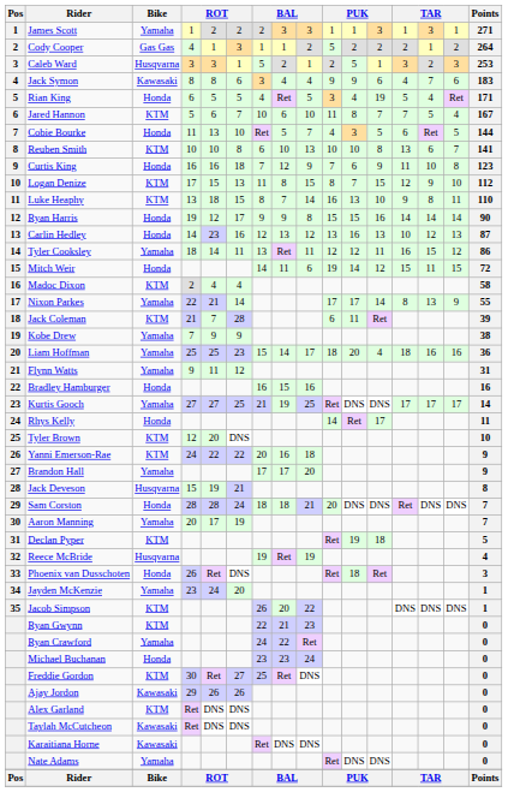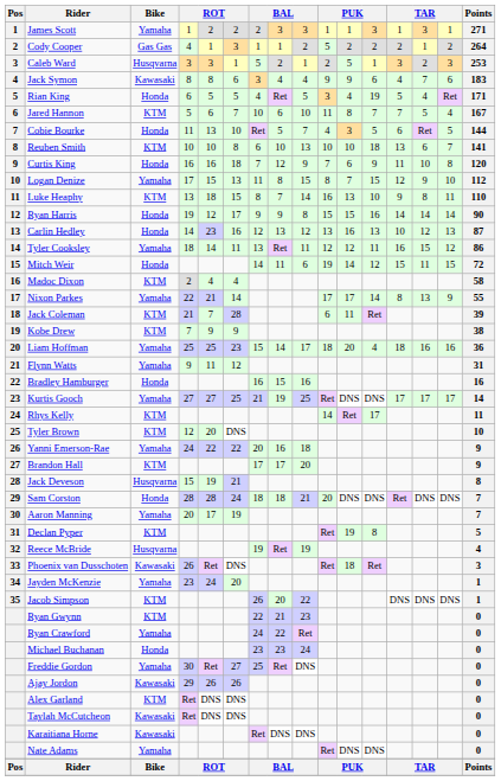 <table class="wikitable" style="font-size: 80%; text-align:center">
 <tr valign="top">
 <th valign="middle">Pos</th>
 <th valign="middle">Rider</th>
 <th valign="middle">Bike</th>
 <th colspan=3><a href='#'>ROT</a></th>
 <th colspan=3><a href='#'>BAL</a></th>
 <th colspan=3><a href='#'>PUK</a></th>
 <th colspan=3><a href='#'>TAR</a></th>
 <th valign="middle">Points</th>
 </tr>
 <tr>
 <th>1</th>
 <td align=left> <a href='#'>James Scott</a></td>
 <td><a href='#'>Yamaha</a></td>
 <td style="background:#ffffbf;">1</td>
 <td style="background:#dfdfdf;">2</td>
 <td style="background:#dfdfdf;">2</td>
 <td style="background:#dfdfdf;">2</td>
 <td style="background:#ffdf9f;">3</td>
 <td style="background:#ffdf9f;">3</td>
 <td style="background:#ffffbf;">1</td>
 <td style="background:#ffffbf;">1</td>
 <td style="background:#ffdf9f;">3</td>
 <td style="background:#ffffbf;">1</td>
 <td style="background:#ffdf9f;">3</td>
 <td style="background:#ffffbf;">1</td>
 <th>271</th>
 </tr>
 <tr>
 <th>2</th>
 <td align=left> <a href='#'>Cody Cooper</a></td>
 <td><a href='#'>Gas Gas</a></td>
 <td style="background:#dfffdf;">4</td>
 <td style="background:#ffffbf;">1</td>
 <td style="background:#ffdf9f;">3</td>
 <td style="background:#ffffbf;">1</td>
 <td style="background:#ffffbf;">1</td>
 <td style="background:#dfdfdf;">2</td>
 <td style="background:#dfffdf;">5</td>
 <td style="background:#dfdfdf;">2</td>
 <td style="background:#dfdfdf;">2</td>
 <td style="background:#dfdfdf;">2</td>
 <td style="background:#ffffbf;">1</td>
 <td style="background:#dfdfdf;">2</td>
 <th>264</th>
 </tr>
 <tr>
 <th>3</th>
 <td align=left> <a href='#'>Caleb Ward</a></td>
 <td><a href='#'>Husqvarna</a></td>
 <td style="background:#ffdf9f;">3</td>
 <td style="background:#ffdf9f;">3</td>
 <td style="background:#ffffbf;">1</td>
 <td style="background:#dfffdf;">5</td>
 <td style="background:#dfdfdf;">2</td>
 <td style="background:#ffffbf;">1</td>
 <td style="background:#dfdfdf;">2</td>
 <td style="background:#dfffdf;">5</td>
 <td style="background:#ffffbf;">1</td>
 <td style="background:#ffdf9f;">3</td>
 <td style="background:#dfdfdf;">2</td>
 <td style="background:#ffdf9f;">3</td>
 <th>253</th>
 </tr>
 <tr>
 <th>4</th>
 <td align=left> <a href='#'>Jack Symon</a></td>
 <td><a href='#'>Kawasaki</a></td>
 <td style="background:#dfffdf;">8</td>
 <td style="background:#dfffdf;">8</td>
 <td style="background:#dfffdf;">6</td>
 <td style="background:#ffdf9f;">3</td>
 <td style="background:#dfffdf;">4</td>
 <td style="background:#dfffdf;">4</td>
 <td style="background:#dfffdf;">9</td>
 <td style="background:#dfffdf;">9</td>
 <td style="background:#dfffdf;">6</td>
 <td style="background:#dfffdf;">4</td>
 <td style="background:#dfffdf;">7</td>
 <td style="background:#dfffdf;">6</td>
 <th>183</th>
 </tr>
 <tr>
 <th>5</th>
 <td align=left> <a href='#'>Rian King</a></td>
 <td><a href='#'>Honda</a></td>
 <td style="background:#dfffdf;">6</td>
 <td style="background:#dfffdf;">5</td>
 <td style="background:#dfffdf;">5</td>
 <td style="background:#dfffdf;">4</td>
 <td style="background:#efcfff;">Ret</td>
 <td style="background:#dfffdf;">5</td>
 <td style="background:#ffdf9f;">3</td>
 <td style="background:#dfffdf;">4</td>
 <td style="background:#dfffdf;">19</td>
 <td style="background:#dfffdf;">5</td>
 <td style="background:#dfffdf;">4</td>
 <td style="background:#efcfff;">Ret</td>
 <th>171</th>
 </tr>
 <tr>
 <th>6</th>
 <td align=left> <a href='#'>Jared Hannon</a></td>
 <td><a href='#'>KTM</a></td>
 <td style="background:#dfffdf;">5</td>
 <td style="background:#dfffdf;">6</td>
 <td style="background:#dfffdf;">7</td>
 <td style="background:#dfffdf;">10</td>
 <td style="background:#dfffdf;">6</td>
 <td style="background:#dfffdf;">10</td>
 <td style="background:#dfffdf;">11</td>
 <td style="background:#dfffdf;">8</td>
 <td style="background:#dfffdf;">7</td>
 <td style="background:#dfffdf;">7</td>
 <td style="background:#dfffdf;">5</td>
 <td style="background:#dfffdf;">4</td>
 <th>167</th>
 </tr>
 <tr>
 <th>7</th>
 <td align=left> <a href='#'>Cobie Bourke</a></td>
 <td><a href='#'>Honda</a></td>
 <td style="background:#dfffdf;">11</td>
 <td style="background:#dfffdf;">13</td>
 <td style="background:#dfffdf;">10</td>
 <td style="background:#efcfff;">Ret</td>
 <td style="background:#dfffdf;">5</td>
 <td style="background:#dfffdf;">7</td>
 <td style="background:#dfffdf;">4</td>
 <td style="background:#ffdf9f;">3</td>
 <td style="background:#dfffdf;">5</td>
 <td style="background:#dfffdf;">6</td>
 <td style="background:#efcfff;">Ret</td>
 <td style="background:#dfffdf;">5</td>
 <th>144</th>
 </tr>
 <tr>
 <th>8</th>
 <td align=left> <a href='#'>Reuben Smith</a></td>
 <td><a href='#'>KTM</a></td>
 <td style="background:#dfffdf;">10</td>
 <td style="background:#dfffdf;">10</td>
 <td style="background:#dfffdf;">8</td>
 <td style="background:#dfffdf;">6</td>
 <td style="background:#dfffdf;">10</td>
 <td style="background:#dfffdf;">13</td>
 <td style="background:#dfffdf;">10</td>
 <td style="background:#dfffdf;">10</td>
-<td style="background:#dfffdf;">8</td>
+<td style="background:#dfffdf;">18</td>
 <td style="background:#dfffdf;">13</td>
 <td style="background:#dfffdf;">6</td>
 <td style="background:#dfffdf;">7</td>
 <th>141</th>
 </tr>
 <tr>
 <th>9</th>
 <td align=left> <a href='#'>Curtis King</a></td>
 <td><a href='#'>Honda</a></td>
 <td style="background:#dfffdf;">16</td>
 <td style="background:#dfffdf;">16</td>
 <td style="background:#dfffdf;">18</td>
 <td style="background:#dfffdf;">7</td>
 <td style="background:#dfffdf;">12</td>
 <td style="background:#dfffdf;">9</td>
 <td style="background:#dfffdf;">7</td>
 <td style="background:#dfffdf;">6</td>
 <td style="background:#dfffdf;">9</td>
 <td style="background:#dfffdf;">11</td>
 <td style="background:#dfffdf;">10</td>
 <td style="background:#dfffdf;">8</td>
-<th>123</th>
+<th>120</th>
 </tr>
 <tr>
 <th>10</th>
 <td align=left> <a href='#'>Logan Denize</a></td>
-<td><a href='#'>KTM</a></td>
+<td><a href='#'>Yamaha</a></td>
 <td style="background:#dfffdf;">17</td>
 <td style="background:#dfffdf;">15</td>
 <td style="background:#dfffdf;">13</td>
 <td style="background:#dfffdf;">11</td>
 <td style="background:#dfffdf;">8</td>
 <td style="background:#dfffdf;">15</td>
 <td style="background:#dfffdf;">8</td>
 <td style="background:#dfffdf;">7</td>
 <td style="background:#dfffdf;">15</td>
 <td style="background:#dfffdf;">12</td>
 <td style="background:#dfffdf;">9</td>
 <td style="background:#dfffdf;">10</td>
 <th>112</th>
 </tr>
 <tr>
 <th>11</th>
 <td align=left> <a href='#'>Luke Heaphy</a></td>
 <td><a href='#'>KTM</a></td>
 <td style="background:#dfffdf;">13</td>
 <td style="background:#dfffdf;">18</td>
 <td style="background:#dfffdf;">15</td>
 <td style="background:#dfffdf;">8</td>
 <td style="background:#dfffdf;">7</td>
 <td style="background:#dfffdf;">14</td>
 <td style="background:#dfffdf;">16</td>
 <td style="background:#dfffdf;">13</td>
 <td style="background:#dfffdf;">10</td>
 <td style="background:#dfffdf;">9</td>
 <td style="background:#dfffdf;">8</td>
 <td style="background:#dfffdf;">11</td>
 <th>110</th>
 </tr>
 <tr>
 <th>12</th>
 <td align=left> <a href='#'>Ryan Harris</a></td>
 <td><a href='#'>Honda</a></td>
 <td style="background:#dfffdf;">19</td>
 <td style="background:#dfffdf;">12</td>
 <td style="background:#dfffdf;">17</td>
 <td style="background:#dfffdf;">9</td>
 <td style="background:#dfffdf;">9</td>
 <td style="background:#dfffdf;">8</td>
 <td style="background:#dfffdf;">15</td>
 <td style="background:#dfffdf;">15</td>
 <td style="background:#dfffdf;">16</td>
 <td style="background:#dfffdf;">14</td>
 <td style="background:#dfffdf;">14</td>
 <td style="background:#dfffdf;">14</td>
 <th>90</th>
 </tr>
 <tr>
 <th>13</th>
 <td align=left> <a href='#'>Carlin Hedley</a></td>
 <td><a href='#'>Honda</a></td>
 <td style="background:#dfffdf;">14</td>
 <td style="background:#cfcfff;">23</td>
 <td style="background:#dfffdf;">16</td>
 <td style="background:#dfffdf;">12</td>
 <td style="background:#dfffdf;">13</td>
 <td style="background:#dfffdf;">12</td>
 <td style="background:#dfffdf;">13</td>
 <td style="background:#dfffdf;">16</td>
 <td style="background:#dfffdf;">13</td>
 <td style="background:#dfffdf;">10</td>
 <td style="background:#dfffdf;">12</td>
 <td style="background:#dfffdf;">13</td>
 <th>87</th>
 </tr>
 <tr>
 <th>14</th>
 <td align=left> <a href='#'>Tyler Cooksley</a></td>
 <td><a href='#'>Yamaha</a></td>
 <td style="background:#dfffdf;">18</td>
 <td style="background:#dfffdf;">14</td>
 <td style="background:#dfffdf;">11</td>
 <td style="background:#dfffdf;">13</td>
 <td style="background:#efcfff;">Ret</td>
 <td style="background:#dfffdf;">11</td>
 <td style="background:#dfffdf;">12</td>
 <td style="background:#dfffdf;">12</td>
 <td style="background:#dfffdf;">11</td>
 <td style="background:#dfffdf;">16</td>
 <td style="background:#dfffdf;">15</td>
 <td style="background:#dfffdf;">12</td>
 <th>86</th>
 </tr>
 <tr>
 <th>15</th>
 <td align=left> <a href='#'>Mitch Weir</a></td>
 <td><a href='#'>Honda</a></td>
 <td></td>
 <td></td>
 <td></td>
 <td style="background:#dfffdf;">14</td>
 <td style="background:#dfffdf;">11</td>
 <td style="background:#dfffdf;">6</td>
 <td style="background:#dfffdf;">19</td>
 <td style="background:#dfffdf;">14</td>
 <td style="background:#dfffdf;">12</td>
 <td style="background:#dfffdf;">15</td>
 <td style="background:#dfffdf;">11</td>
 <td style="background:#dfffdf;">15</td>
 <th>72</th>
 </tr>
 <tr>
 <th>16</th>
 <td align=left> <a href='#'>Madoc Dixon</a></td>
 <td><a href='#'>KTM</a></td>
 <td style="background:#dfdfdf;">2</td>
 <td style="background:#dfffdf;">4</td>
 <td style="background:#dfffdf;">4</td>
 <td></td>
 <td></td>
 <td></td>
 <td></td>
 <td></td>
 <td></td>
 <td></td>
 <td></td>
 <td></td>
 <th>58</th>
 </tr>
 <tr>
 <th>17</th>
 <td align=left> <a href='#'>Nixon Parkes</a></td>
 <td><a href='#'>Yamaha</a></td>
 <td style="background:#cfcfff;">22</td>
 <td style="background:#cfcfff;">21</td>
 <td style="background:#dfffdf;">14</td>
 <td></td>
 <td></td>
 <td></td>
 <td style="background:#dfffdf;">17</td>
 <td style="background:#dfffdf;">17</td>
 <td style="background:#dfffdf;">14</td>
 <td style="background:#dfffdf;">8</td>
 <td style="background:#dfffdf;">13</td>
 <td style="background:#dfffdf;">9</td>
 <th>55</th>
 </tr>
 <tr>
 <th>18</th>
 <td align=left> <a href='#'>Jack Coleman</a></td>
 <td><a href='#'>KTM</a></td>
 <td style="background:#cfcfff;">21</td>
 <td style="background:#dfffdf;">7</td>
 <td style="background:#cfcfff;">28</td>
 <td></td>
 <td></td>
 <td></td>
 <td style="background:#dfffdf;">6</td>
 <td style="background:#dfffdf;">11</td>
 <td style="background:#efcfff;">Ret</td>
 <td></td>
 <td></td>
 <td></td>
 <th>39</th>
 </tr>
 <tr>
 <th>19</th>
 <td align=left> <a href='#'>Kobe Drew</a></td>
-<td><a href='#'>Yamaha</a></td>
+<td><a href='#'>KTM</a></td>
 <td style="background:#dfffdf;">7</td>
 <td style="background:#dfffdf;">9</td>
 <td style="background:#dfffdf;">9</td>
 <td></td>
 <td></td>
 <td></td>
 <td></td>
 <td></td>
 <td></td>
 <td></td>
 <td></td>
 <td></td>
 <th>38</th>
 </tr>
 <tr>
 <th>20</th>
 <td align=left> <a href='#'>Liam Hoffman</a></td>
 <td><a href='#'>Yamaha</a></td>
 <td style="background:#cfcfff;">25</td>
 <td style="background:#cfcfff;">25</td>
 <td style="background:#cfcfff;">23</td>
 <td style="background:#dfffdf;">15</td>
 <td style="background:#dfffdf;">14</td>
 <td style="background:#dfffdf;">17</td>
 <td style="background:#dfffdf;">18</td>
 <td style="background:#dfffdf;">20</td>
 <td style="background:#dfffdf;">4</td>
 <td style="background:#dfffdf;">18</td>
 <td style="background:#dfffdf;">16</td>
 <td style="background:#dfffdf;">16</td>
 <th>36</th>
 </tr>
 <tr>
 <th>21</th>
 <td align=left> <a href='#'>Flynn Watts</a></td>
 <td><a href='#'>Yamaha</a></td>
 <td style="background:#dfffdf;">9</td>
 <td style="background:#dfffdf;">11</td>
 <td style="background:#dfffdf;">12</td>
 <td></td>
 <td></td>
 <td></td>
 <td></td>
 <td></td>
 <td></td>
 <td></td>
 <td></td>
 <td></td>
 <th>31</th>
 </tr>
 <tr>
 <th>22</th>
 <td align=left> <a href='#'>Bradley Hamburger</a></td>
 <td><a href='#'>Honda</a></td>
 <td></td>
 <td></td>
 <td></td>
 <td style="background:#dfffdf;">16</td>
 <td style="background:#dfffdf;">15</td>
 <td style="background:#dfffdf;">16</td>
 <td></td>
 <td></td>
 <td></td>
 <td></td>
 <td></td>
 <td></td>
 <th>16</th>
 </tr>
 <tr>
 <th>23</th>
 <td align=left> <a href='#'>Kurtis Gooch</a></td>
 <td><a href='#'>Yamaha</a></td>
 <td style="background:#cfcfff;">27</td>
 <td style="background:#cfcfff;">27</td>
 <td style="background:#cfcfff;">25</td>
 <td style="background:#cfcfff;">21</td>
 <td style="background:#dfffdf;">19</td>
 <td style="background:#cfcfff;">25</td>
 <td style="background:#efcfff;">Ret</td>
 <td style="background:#ffffff;">DNS</td>
 <td style="background:#ffffff;">DNS</td>
 <td style="background:#dfffdf;">17</td>
 <td style="background:#dfffdf;">17</td>
 <td style="background:#dfffdf;">17</td>
 <th>14</th>
 </tr>
 <tr>
 <th>24</th>
 <td align=left> <a href='#'>Rhys Kelly</a></td>
-<td><a href='#'>Honda</a></td>
+<td><a href='#'>KTM</a></td>
 <td></td>
 <td></td>
 <td></td>
 <td></td>
 <td></td>
 <td></td>
 <td style="background:#dfffdf;">14</td>
 <td style="background:#efcfff;">Ret</td>
 <td style="background:#dfffdf;">17</td>
 <td></td>
 <td></td>
 <td></td>
 <th>11</th>
 </tr>
 <tr>
 <th>25</th>
 <td align=left> <a href='#'>Tyler Brown</a></td>
 <td><a href='#'>KTM</a></td>
 <td style="background:#dfffdf;">12</td>
 <td style="background:#dfffdf;">20</td>
 <td style="background:#ffffff;">DNS</td>
 <td></td>
 <td></td>
 <td></td>
 <td></td>
 <td></td>
 <td></td>
 <td></td>
 <td></td>
 <td></td>
 <th>10</th>
 </tr>
 <tr>
 <th>26</th>
 <td align=left> <a href='#'>Yanni Emerson-Rae</a></td>
-<td><a href='#'>KTM</a></td>
+<td><a href='#'>Yamaha</a></td>
 <td style="background:#cfcfff;">24</td>
 <td style="background:#cfcfff;">22</td>
 <td style="background:#cfcfff;">22</td>
 <td style="background:#dfffdf;">20</td>
 <td style="background:#dfffdf;">16</td>
 <td style="background:#dfffdf;">18</td>
 <td></td>
 <td></td>
 <td></td>
 <td></td>
 <td></td>
 <td></td>
 <th>9</th>
 </tr>
 <tr>
 <th>27</th>
 <td align=left> <a href='#'>Brandon Hall</a></td>
-<td><a href='#'>Yamaha</a></td>
+<td><a href='#'>KTM</a></td>
 <td></td>
 <td></td>
 <td></td>
 <td style="background:#dfffdf;">17</td>
 <td style="background:#dfffdf;">17</td>
 <td style="background:#dfffdf;">20</td>
 <td></td>
 <td></td>
 <td></td>
 <td></td>
 <td></td>
 <td></td>
 <th>9</th>
 </tr>
 <tr>
 <th>28</th>
 <td align=left> <a href='#'>Jack Deveson</a></td>
 <td><a href='#'>Husqvarna</a></td>
 <td style="background:#dfffdf;">15</td>
 <td style="background:#dfffdf;">19</td>
 <td style="background:#cfcfff;">21</td>
 <td></td>
 <td></td>
 <td></td>
 <td></td>
 <td></td>
 <td></td>
 <td></td>
 <td></td>
 <td></td>
 <th>8</th>
 </tr>
 <tr>
 <th>29</th>
 <td align=left> <a href='#'>Sam Corston</a></td>
 <td><a href='#'>Honda</a></td>
 <td style="background:#cfcfff;">28</td>
 <td style="background:#cfcfff;">28</td>
 <td style="background:#cfcfff;">24</td>
 <td style="background:#dfffdf;">18</td>
 <td style="background:#dfffdf;">18</td>
 <td style="background:#cfcfff;">21</td>
 <td style="background:#dfffdf;">20</td>
 <td style="background:#ffffff;">DNS</td>
 <td style="background:#ffffff;">DNS</td>
 <td style="background:#efcfff;">Ret</td>
 <td style="background:#ffffff;">DNS</td>
 <td style="background:#ffffff;">DNS</td>
 <th>7</th>
 </tr>
 <tr>
 <th>30</th>
 <td align=left> <a href='#'>Aaron Manning</a></td>
 <td><a href='#'>Yamaha</a></td>
 <td style="background:#dfffdf;">20</td>
 <td style="background:#dfffdf;">17</td>
 <td style="background:#dfffdf;">19</td>
 <td></td>
 <td></td>
 <td></td>
 <td></td>
 <td></td>
 <td></td>
 <td></td>
 <td></td>
 <td></td>
 <th>7</th>
 </tr>
 <tr>
 <th>31</th>
 <td align=left> <a href='#'>Declan Pyper</a></td>
 <td><a href='#'>KTM</a></td>
 <td></td>
 <td></td>
 <td></td>
 <td></td>
 <td></td>
 <td></td>
 <td style="background:#efcfff;">Ret</td>
 <td style="background:#dfffdf;">19</td>
-<td style="background:#dfffdf;">18</td>
+<td style="background:#dfffdf;">8</td>
 <td></td>
 <td></td>
 <td></td>
 <th>5</th>
 </tr>
 <tr>
 <th>32</th>
 <td align=left> <a href='#'>Reece McBride</a></td>
 <td><a href='#'>Husqvarna</a></td>
 <td></td>
 <td></td>
 <td></td>
 <td style="background:#dfffdf;">19</td>
 <td style="background:#efcfff;">Ret</td>
 <td style="background:#dfffdf;">19</td>
 <td></td>
 <td></td>
 <td></td>
 <td></td>
 <td></td>
 <td></td>
 <th>4</th>
 </tr>
 <tr>
 <th>33</th>
 <td align=left> <a href='#'>Phoenix van Dusschoten</a></td>
-<td><a href='#'>Honda</a></td>
+<td><a href='#'>Kawasaki</a></td>
 <td style="background:#cfcfff;">26</td>
 <td style="background:#efcfff;">Ret</td>
 <td style="background:#ffffff;">DNS</td>
 <td></td>
 <td></td>
 <td></td>
 <td style="background:#efcfff;">Ret</td>
 <td style="background:#dfffdf;">18</td>
 <td style="background:#efcfff;">Ret</td>
 <td></td>
 <td></td>
 <td></td>
 <th>3</th>
 </tr>
 <tr>
 <th>34</th>
 <td align=left> <a href='#'>Jayden McKenzie</a></td>
 <td><a href='#'>Yamaha</a></td>
 <td style="background:#cfcfff;">23</td>
 <td style="background:#cfcfff;">24</td>
 <td style="background:#dfffdf;">20</td>
 <td></td>
 <td></td>
 <td></td>
 <td></td>
 <td></td>
 <td></td>
 <td></td>
 <td></td>
 <td></td>
 <th>1</th>
 </tr>
 <tr>
 <th>35</th>
 <td align=left> <a href='#'>Jacob Simpson</a></td>
 <td><a href='#'>KTM</a></td>
 <td></td>
 <td></td>
 <td></td>
 <td style="background:#cfcfff;">26</td>
 <td style="background:#dfffdf;">20</td>
 <td style="background:#cfcfff;">22</td>
 <td></td>
 <td></td>
 <td></td>
 <td style="background:#ffffff;">DNS</td>
 <td style="background:#ffffff;">DNS</td>
 <td style="background:#ffffff;">DNS</td>
 <th>1</th>
 </tr>
 <tr>
 <th></th>
 <td align=left> <a href='#'>Ryan Gwynn</a></td>
 <td><a href='#'>KTM</a></td>
 <td></td>
 <td></td>
 <td></td>
 <td style="background:#cfcfff;">22</td>
 <td style="background:#cfcfff;">21</td>
 <td style="background:#cfcfff;">23</td>
 <td></td>
 <td></td>
 <td></td>
 <td></td>
 <td></td>
 <td></td>
 <th>0</th>
 </tr>
 <tr>
 <th></th>
 <td align=left> <a href='#'>Ryan Crawford</a></td>
 <td><a href='#'>Yamaha</a></td>
 <td></td>
 <td></td>
 <td></td>
 <td style="background:#cfcfff;">24</td>
 <td style="background:#cfcfff;">22</td>
 <td style="background:#efcfff;">Ret</td>
 <td></td>
 <td></td>
 <td></td>
 <td></td>
 <td></td>
 <td></td>
 <th>0</th>
 </tr>
 <tr>
 <th></th>
 <td align=left> <a href='#'>Michael Buchanan</a></td>
 <td><a href='#'>Honda</a></td>
 <td></td>
 <td></td>
 <td></td>
 <td style="background:#cfcfff;">23</td>
 <td style="background:#cfcfff;">23</td>
 <td style="background:#cfcfff;">24</td>
 <td></td>
 <td></td>
 <td></td>
 <td></td>
 <td></td>
 <td></td>
 <th>0</th>
 </tr>
 <tr>
 <th></th>
 <td align=left> <a href='#'>Freddie Gordon</a></td>
-<td><a href='#'>KTM</a></td>
+<td><a href='#'>Yamaha</a></td>
 <td style="background:#cfcfff;">30</td>
 <td style="background:#efcfff;">Ret</td>
 <td style="background:#cfcfff;">27</td>
 <td style="background:#cfcfff;">25</td>
 <td style="background:#efcfff;">Ret</td>
 <td style="background:#ffffff;">DNS</td>
 <td></td>
 <td></td>
 <td></td>
 <td></td>
 <td></td>
 <td></td>
 <th>0</th>
 </tr>
 <tr>
 <th></th>
 <td align=left> <a href='#'>Ajay Jordon</a></td>
 <td><a href='#'>Kawasaki</a></td>
 <td style="background:#cfcfff;">29</td>
 <td style="background:#cfcfff;">26</td>
 <td style="background:#cfcfff;">26</td>
 <td></td>
 <td></td>
 <td></td>
 <td></td>
 <td></td>
 <td></td>
 <td></td>
 <td></td>
 <td></td>
 <th>0</th>
 </tr>
 <tr>
 <th></th>
 <td align=left> <a href='#'>Alex Garland</a></td>
 <td><a href='#'>KTM</a></td>
 <td style="background:#efcfff;">Ret</td>
 <td style="background:#ffffff;">DNS</td>
 <td style="background:#ffffff;">DNS</td>
 <td></td>
 <td></td>
 <td></td>
 <td></td>
 <td></td>
 <td></td>
 <td></td>
 <td></td>
 <td></td>
 <th>0</th>
 </tr>
 <tr>
 <th></th>
 <td align=left> <a href='#'>Taylah McCutcheon</a></td>
 <td><a href='#'>Kawasaki</a></td>
 <td style="background:#efcfff;">Ret</td>
 <td style="background:#ffffff;">DNS</td>
 <td style="background:#ffffff;">DNS</td>
 <td></td>
 <td></td>
 <td></td>
 <td></td>
 <td></td>
 <td></td>
 <td></td>
 <td></td>
 <td></td>
 <th>0</th>
 </tr>
 <tr>
 <th></th>
 <td align=left> <a href='#'>Karaitiana Horne</a></td>
 <td><a href='#'>Kawasaki</a></td>
 <td></td>
 <td></td>
 <td></td>
 <td style="background:#efcfff;">Ret</td>
 <td style="background:#ffffff;">DNS</td>
 <td style="background:#ffffff;">DNS</td>
 <td></td>
 <td></td>
 <td></td>
 <td></td>
 <td></td>
 <td></td>
 <th>0</th>
 </tr>
 <tr>
 <th></th>
 <td align=left> <a href='#'>Nate Adams</a></td>
 <td><a href='#'>Yamaha</a></td>
 <td></td>
 <td></td>
 <td></td>
 <td></td>
 <td></td>
 <td></td>
 <td style="background:#efcfff;">Ret</td>
 <td style="background:#ffffff;">DNS</td>
 <td style="background:#ffffff;">DNS</td>
 <td></td>
 <td></td>
 <td></td>
 <th>0</th>
 </tr>
 <tr>
 </tr>
 <tr valign="top">
 <th valign="middle">Pos</th>
 <th valign="middle">Rider</th>
 <th valign="middle">Bike</th>
 <th colspan=3><a href='#'>ROT</a></th>
 <th colspan=3><a href='#'>BAL</a></th>
 <th colspan=3><a href='#'>PUK</a></th>
 <th colspan=3><a href='#'>TAR</a></th>
 <th valign="middle">Points</th>
 </tr>
 <tr>
 </tr>
 </table>
